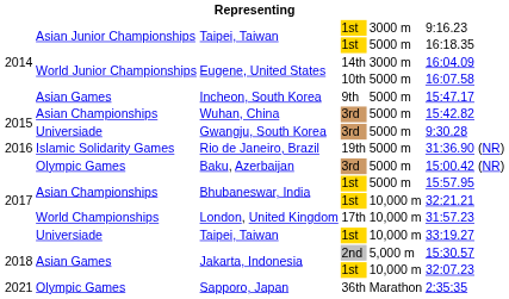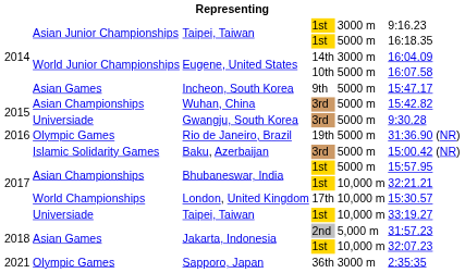 <table>
 <tr>
 <th colspan="6">Representing </th>
 </tr>
 <tr>
 <td rowspan=5>2014</td>
 <td rowspan=2><a href='#'>Asian Junior Championships</a></td>
 <td rowspan=2><a href='#'>Taipei, Taiwan</a></td>
 <td bgcolor=gold>1st</td>
 <td>3000 m</td>
 <td>9:16.23</td>
 </tr>
 <tr>
 <td bgcolor=gold>1st</td>
 <td>5000 m</td>
 <td>16:18.35</td>
 </tr>
 <tr>
 <td rowspan=2><a href='#'>World Junior Championships</a></td>
 <td rowspan=2><a href='#'>Eugene, United States</a></td>
 <td>14th</td>
 <td>3000 m</td>
 <td><a href='#'>16:04.09</a></td>
 </tr>
 <tr>
 <td>10th</td>
 <td>5000 m</td>
 <td><a href='#'>16:07.58</a></td>
 </tr>
 <tr>
 <td><a href='#'>Asian Games</a></td>
 <td><a href='#'>Incheon, South Korea</a></td>
 <td>9th</td>
 <td>5000 m</td>
 <td><a href='#'>15:47.17</a></td>
 </tr>
 <tr>
 <td rowspan=2>2015</td>
 <td><a href='#'>Asian Championships</a></td>
 <td><a href='#'>Wuhan, China</a></td>
 <td bgcolor=cc9966>3rd</td>
 <td>5000 m</td>
 <td><a href='#'>15:42.82</a></td>
 </tr>
 <tr>
 <td><a href='#'>Universiade</a></td>
 <td><a href='#'>Gwangju, South Korea</a></td>
 <td bgcolor=cc9966>3rd</td>
 <td>5000 m</td>
 <td><a href='#'>9:30.28</a></td>
 </tr>
 <tr>
 <td>2016</td>
-<td><a href='#'>Islamic Solidarity Games</a></td>
+<td><a href='#'>Olympic Games</a></td>
 <td><a href='#'>Rio de Janeiro, Brazil</a></td>
 <td>19th</td>
 <td>5000 m</td>
 <td><a href='#'>31:36.90</a> (<a href='#'>NR</a>)</td>
 </tr>
 <tr>
 <td rowspan=5>2017</td>
-<td><a href='#'>Olympic Games</a></td>
+<td><a href='#'>Islamic Solidarity Games</a></td>
 <td><a href='#'>Baku</a>, <a href='#'>Azerbaijan</a></td>
 <td bgcolor=cc9966>3rd</td>
 <td>5000 m</td>
 <td><a href='#'>15:00.42</a> (<a href='#'>NR</a>)</td>
 </tr>
 <tr>
 <td rowspan=2><a href='#'>Asian Championships</a></td>
 <td rowspan=2><a href='#'>Bhubaneswar, India</a></td>
 <td bgcolor=gold>1st</td>
 <td>5000 m</td>
 <td><a href='#'>15:57.95</a></td>
 </tr>
 <tr>
 <td bgcolor=gold>1st</td>
 <td>10,000 m</td>
 <td><a href='#'>32:21.21</a></td>
 </tr>
 <tr>
 <td><a href='#'>World Championships</a></td>
 <td><a href='#'>London</a>, <a href='#'>United Kingdom</a></td>
 <td>17th</td>
 <td>10,000 m</td>
-<td><a href='#'>31:57.23</a></td>
+<td><a href='#'>15:30.57</a></td>
 </tr>
 <tr>
 <td><a href='#'>Universiade</a></td>
 <td><a href='#'>Taipei, Taiwan</a></td>
 <td bgcolor=gold>1st</td>
 <td>10,000 m</td>
 <td><a href='#'>33:19.27</a></td>
 </tr>
 <tr>
 <td rowspan=2>2018</td>
 <td rowspan=2><a href='#'>Asian Games</a></td>
 <td rowspan=2><a href='#'>Jakarta, Indonesia</a></td>
 <td bgcolor=silver>2nd</td>
 <td>5,000 m</td>
-<td><a href='#'>15:30.57</a></td>
+<td><a href='#'>31:57.23</a></td>
 </tr>
 <tr>
 <td bgcolor=gold>1st</td>
 <td>10,000 m</td>
 <td><a href='#'>32:07.23</a></td>
 </tr>
 <tr>
 <td>2021</td>
 <td><a href='#'>Olympic Games</a></td>
 <td><a href='#'>Sapporo, Japan</a></td>
 <td>36th</td>
-<td>Marathon</td>
+<td>3000 m</td>
 <td><a href='#'>2:35:35</a></td>
 </tr>
 </table>
